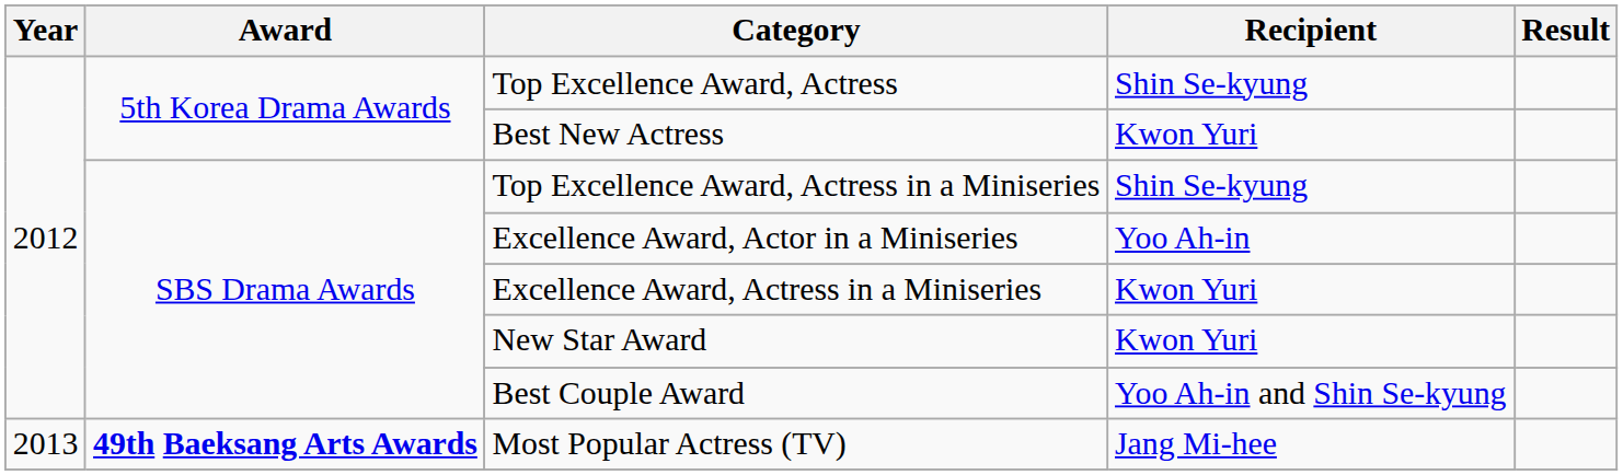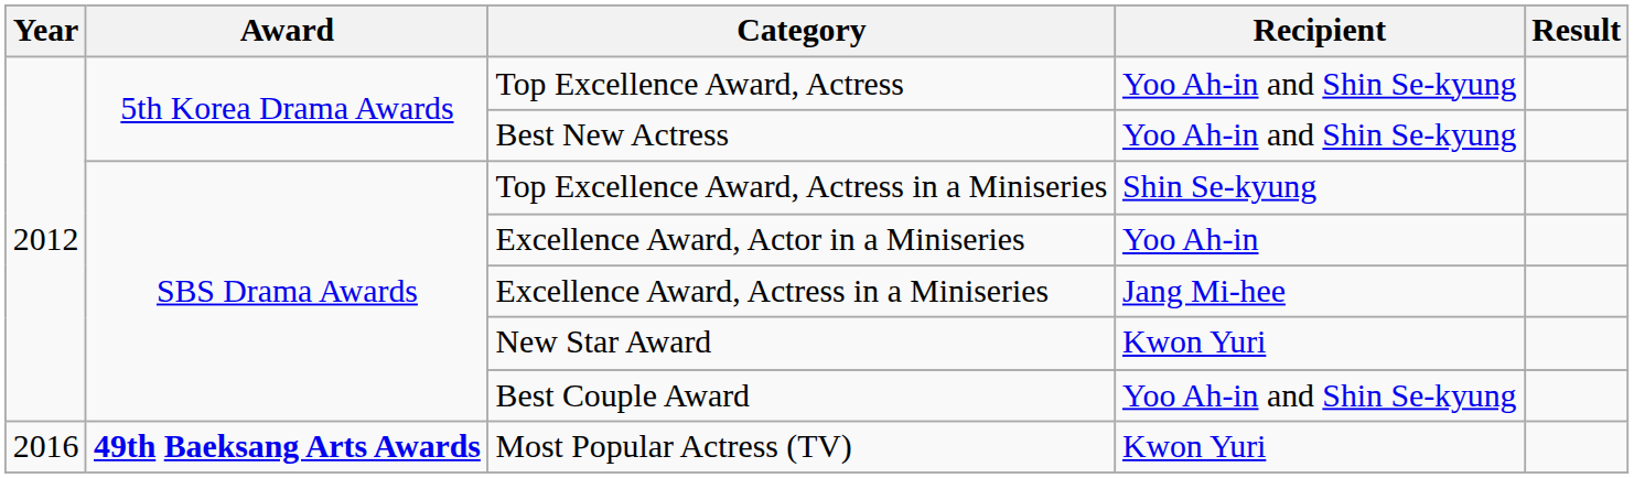 <table class="wikitable">
 <tr>
 <th>Year</th>
 <th>Award</th>
 <th>Category</th>
 <th>Recipient</th>
 <th>Result</th>
 </tr>
 <tr>
 <td rowspan=7>2012</td>
 <td rowspan=2 style="text-align:center;"><a href='#'>5th Korea Drama Awards</a></td>
 <td>Top Excellence Award, Actress</td>
-<td><a href='#'>Shin Se-kyung</a></td>
+<td><a href='#'>Yoo Ah-in</a> and <a href='#'>Shin Se-kyung</a></td>
 <td></td>
 </tr>
 <tr>
 <td>Best New Actress</td>
-<td><a href='#'>Kwon Yuri</a></td>
+<td><a href='#'>Yoo Ah-in</a> and <a href='#'>Shin Se-kyung</a></td>
 <td></td>
 </tr>
 <tr>
 <td rowspan=5 style="text-align:center;"><a href='#'>SBS Drama Awards</a></td>
 <td>Top Excellence Award, Actress in a Miniseries</td>
 <td><a href='#'>Shin Se-kyung</a></td>
 <td></td>
 </tr>
 <tr>
 <td>Excellence Award, Actor in a Miniseries</td>
 <td><a href='#'>Yoo Ah-in</a></td>
 <td></td>
 </tr>
 <tr>
 <td>Excellence Award, Actress in a Miniseries</td>
-<td><a href='#'>Kwon Yuri</a></td>
+<td><a href='#'>Jang Mi-hee</a></td>
 <td></td>
 </tr>
 <tr>
 <td>New Star Award</td>
 <td><a href='#'>Kwon Yuri</a></td>
 <td></td>
 </tr>
 <tr>
 <td>Best Couple Award</td>
 <td><a href='#'>Yoo Ah-in</a> and <a href='#'>Shin Se-kyung</a></td>
 <td></td>
 </tr>
 <tr>
-<td>2013</td>
+<td>2016</td>
 <td style="text-align:center;"><strong><a href='#'>49th</a> <a href='#'>Baeksang Arts Awards</a></strong></td>
 <td>Most Popular Actress (TV)</td>
-<td><a href='#'>Jang Mi-hee</a></td>
+<td><a href='#'>Kwon Yuri</a></td>
 <td></td>
 </tr>
 </table>
